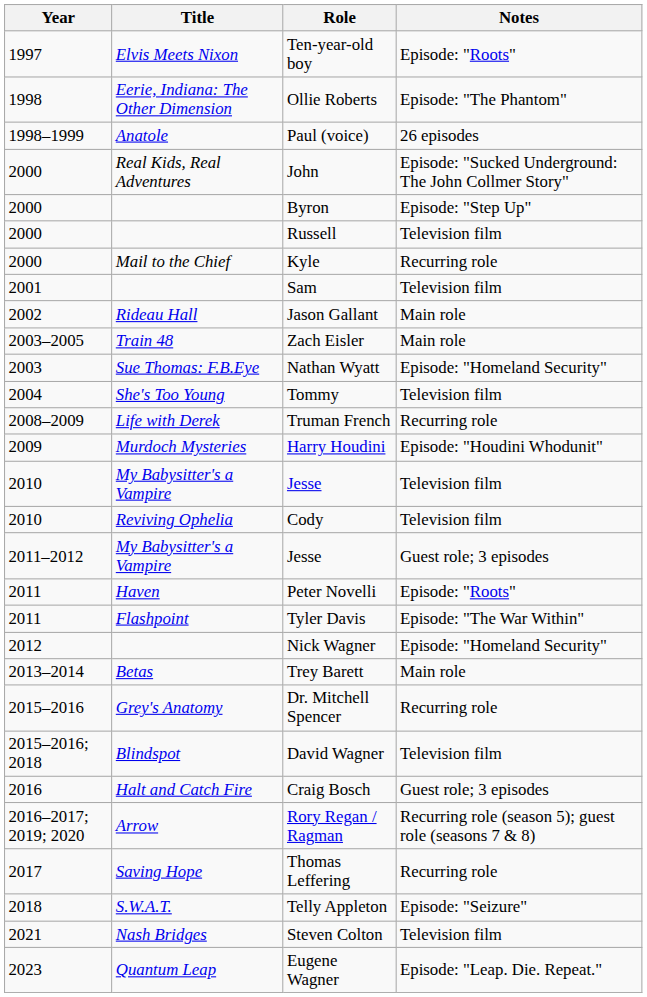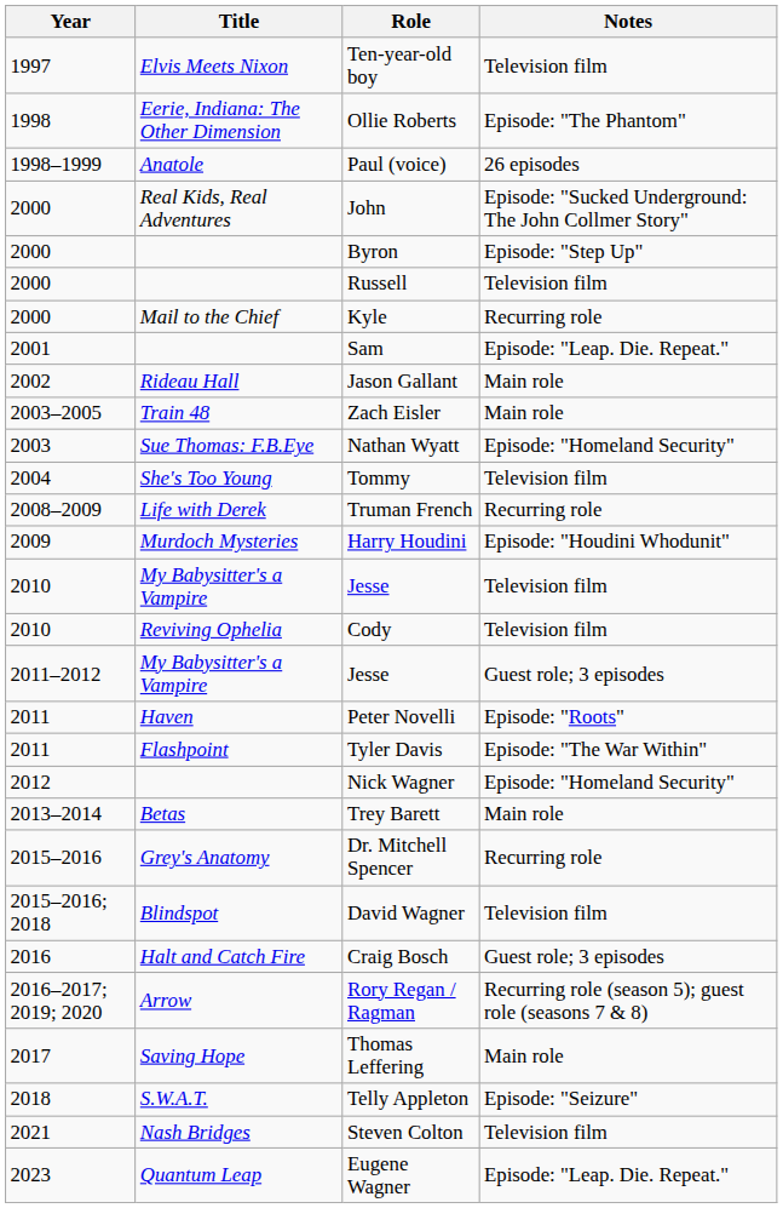 <table class="wikitable sortable">
 <tr>
 <th>Year</th>
 <th>Title</th>
 <th>Role</th>
 <th class="unsortable">Notes</th>
 </tr>
 <tr>
 <td>1997</td>
 <td><em><a href='#'>Elvis Meets Nixon</a></em></td>
 <td>Ten-year-old boy</td>
-<td>Episode: "<a href='#'>Roots</a>"</td>
+<td>Television film</td>
 </tr>
 <tr>
 <td>1998</td>
 <td><em><a href='#'>Eerie, Indiana: The Other Dimension</a></em></td>
 <td>Ollie Roberts</td>
 <td>Episode: "The Phantom"</td>
 </tr>
 <tr>
 <td>1998–1999</td>
 <td><em><a href='#'>Anatole</a></em></td>
 <td>Paul (voice)</td>
 <td>26 episodes</td>
 </tr>
 <tr>
 <td>2000</td>
 <td><em>Real Kids, Real Adventures</em></td>
 <td>John</td>
 <td>Episode: "Sucked Underground: The John Collmer Story"</td>
 </tr>
 <tr>
 <td>2000</td>
 <td><em></em></td>
 <td>Byron</td>
 <td>Episode: "Step Up"</td>
 </tr>
 <tr>
 <td>2000</td>
 <td><em></em></td>
 <td>Russell</td>
 <td>Television film</td>
 </tr>
 <tr>
 <td>2000</td>
 <td><em>Mail to the Chief</em></td>
 <td>Kyle</td>
 <td>Recurring role</td>
 </tr>
 <tr>
 <td>2001</td>
 <td><em></em></td>
 <td>Sam</td>
-<td>Television film</td>
+<td>Episode: "Leap. Die. Repeat."</td>
 </tr>
 <tr>
 <td>2002</td>
 <td><em><a href='#'>Rideau Hall</a></em></td>
 <td>Jason Gallant</td>
 <td>Main role</td>
 </tr>
 <tr>
 <td>2003–2005</td>
 <td><em><a href='#'>Train 48</a></em></td>
 <td>Zach Eisler</td>
 <td>Main role</td>
 </tr>
 <tr>
 <td>2003</td>
 <td><em><a href='#'>Sue Thomas: F.B.Eye</a></em></td>
 <td>Nathan Wyatt</td>
 <td>Episode: "Homeland Security"</td>
 </tr>
 <tr>
 <td>2004</td>
 <td><em><a href='#'>She's Too Young</a></em></td>
 <td>Tommy</td>
 <td>Television film</td>
 </tr>
 <tr>
 <td>2008–2009</td>
 <td><em><a href='#'>Life with Derek</a></em></td>
 <td>Truman French</td>
 <td>Recurring role</td>
 </tr>
 <tr>
 <td>2009</td>
 <td><em><a href='#'>Murdoch Mysteries</a></em></td>
 <td><a href='#'>Harry Houdini</a></td>
 <td>Episode: "Houdini Whodunit"</td>
 </tr>
 <tr>
 <td>2010</td>
 <td><em><a href='#'>My Babysitter's a Vampire</a></em></td>
 <td><a href='#'>Jesse</a></td>
 <td>Television film</td>
 </tr>
 <tr>
 <td>2010</td>
 <td><em><a href='#'>Reviving Ophelia</a></em></td>
 <td>Cody</td>
 <td>Television film</td>
 </tr>
 <tr>
 <td>2011–2012</td>
 <td><em><a href='#'>My Babysitter's a Vampire</a></em></td>
 <td>Jesse</td>
 <td>Guest role; 3 episodes</td>
 </tr>
 <tr>
 <td>2011</td>
 <td><em><a href='#'>Haven</a></em></td>
 <td>Peter Novelli</td>
 <td>Episode: "<a href='#'>Roots</a>"</td>
 </tr>
 <tr>
 <td>2011</td>
 <td><em><a href='#'>Flashpoint</a></em></td>
 <td>Tyler Davis</td>
 <td>Episode: "The War Within"</td>
 </tr>
 <tr>
 <td>2012</td>
 <td><em></em></td>
 <td>Nick Wagner</td>
 <td>Episode: "Homeland Security"</td>
 </tr>
 <tr>
 <td>2013–2014</td>
 <td><em><a href='#'>Betas</a></em></td>
 <td>Trey Barett</td>
 <td>Main role</td>
 </tr>
 <tr>
 <td>2015–2016</td>
 <td><em><a href='#'>Grey's Anatomy</a></em></td>
 <td>Dr. Mitchell Spencer</td>
 <td>Recurring role</td>
 </tr>
 <tr>
 <td>2015–2016; 2018</td>
 <td><em><a href='#'>Blindspot</a></em></td>
 <td>David Wagner</td>
 <td>Television film</td>
 </tr>
 <tr>
 <td>2016</td>
 <td><em><a href='#'>Halt and Catch Fire</a></em></td>
 <td>Craig Bosch</td>
 <td>Guest role; 3 episodes</td>
 </tr>
 <tr>
 <td>2016–2017; 2019; 2020</td>
 <td><em><a href='#'>Arrow</a></em></td>
 <td><a href='#'>Rory Regan / Ragman</a></td>
 <td>Recurring role (season 5); guest role (seasons 7 & 8)</td>
 </tr>
 <tr>
 <td>2017</td>
 <td><em><a href='#'>Saving Hope</a></em></td>
 <td>Thomas Leffering</td>
-<td>Recurring role</td>
+<td>Main role</td>
 </tr>
 <tr>
 <td>2018</td>
 <td><em><a href='#'>S.W.A.T.</a></em></td>
 <td>Telly Appleton</td>
 <td>Episode: "Seizure"</td>
 </tr>
 <tr>
 <td>2021</td>
 <td><em><a href='#'>Nash Bridges</a></em></td>
 <td>Steven Colton</td>
 <td>Television film</td>
 </tr>
 <tr>
 <td>2023</td>
 <td><em><a href='#'>Quantum Leap</a></em></td>
 <td>Eugene Wagner</td>
 <td>Episode: "Leap. Die. Repeat."</td>
 </tr>
 </table>
